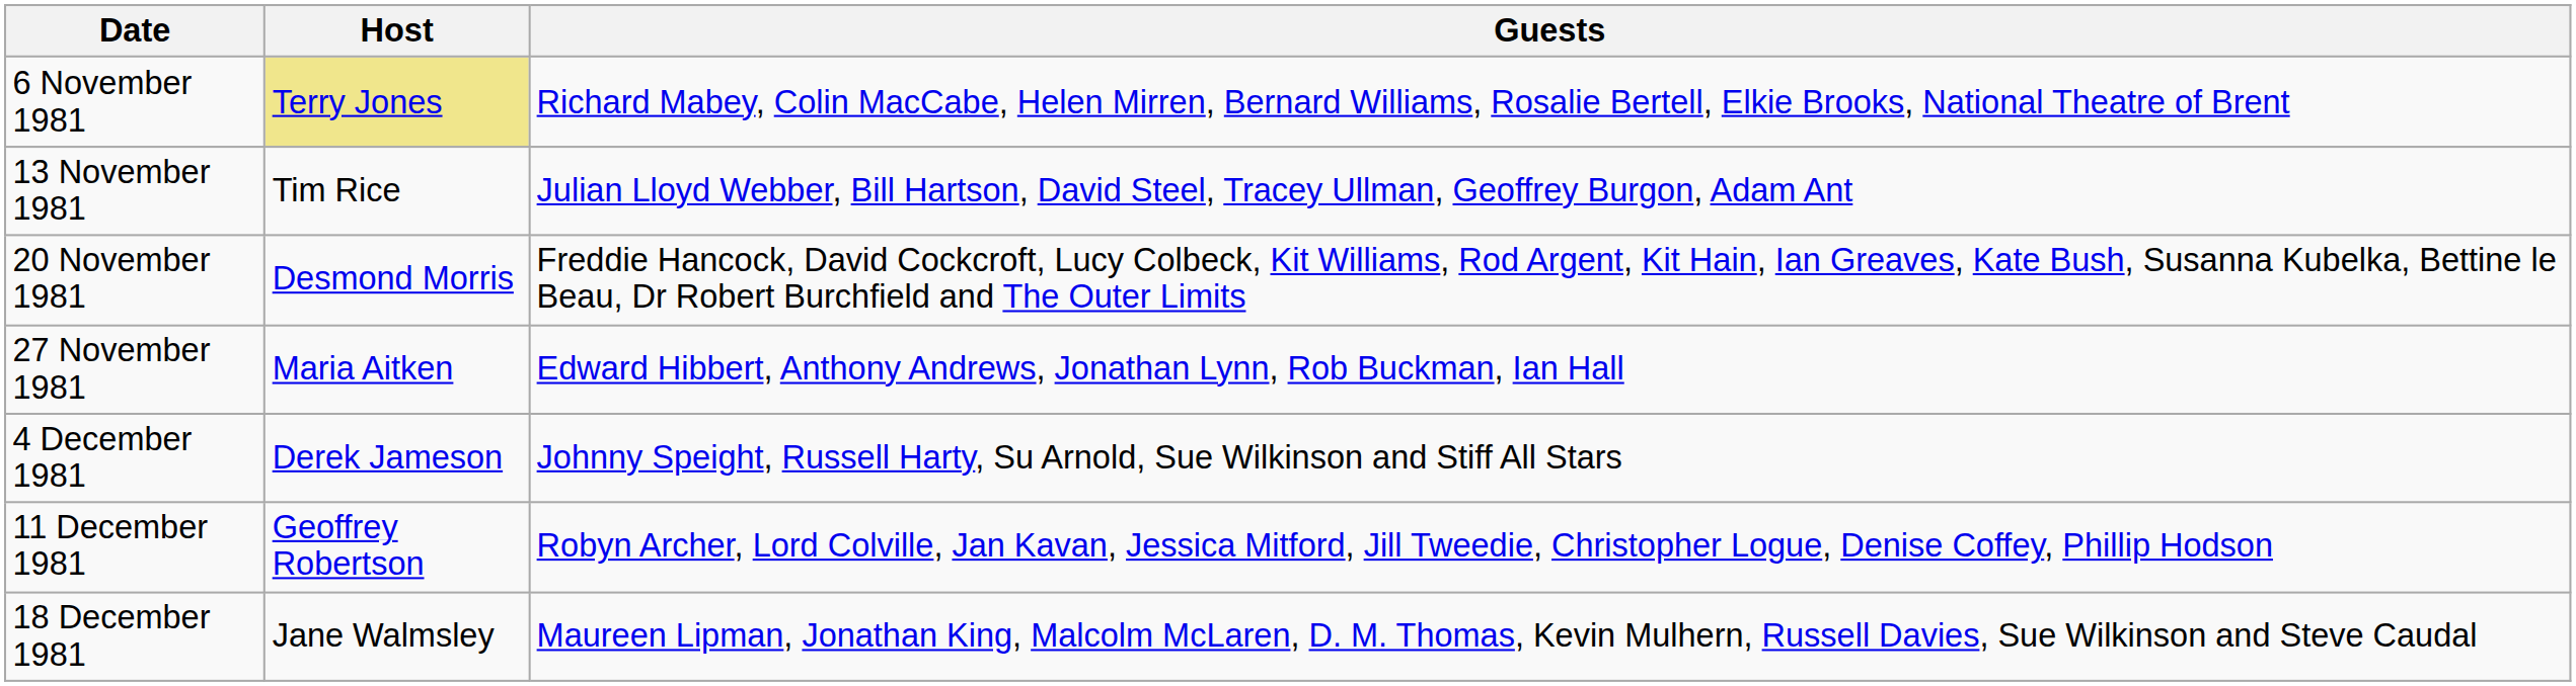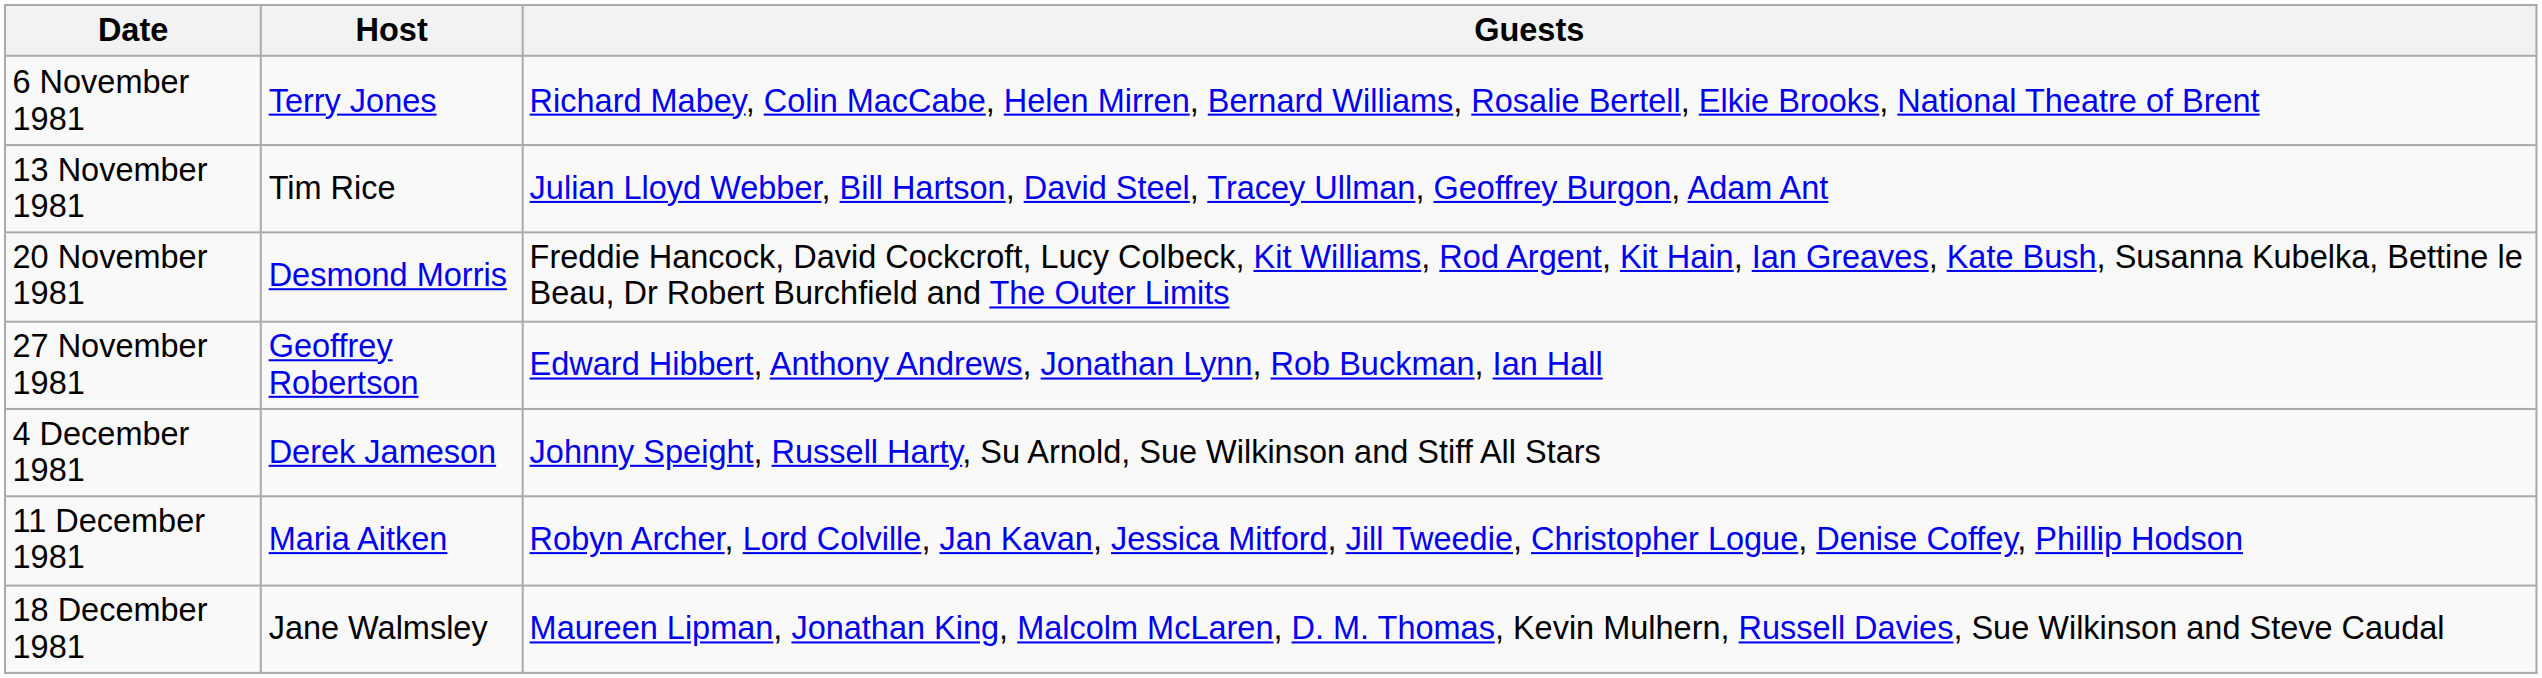 <table class="wikitable">
 <tr>
 <th>Date</th>
 <th>Host</th>
 <th>Guests</th>
 </tr>
 <tr>
 <td>6 November 1981</td>
-<td style="background: khaki;"><a href='#'>Terry Jones</a></td>
+<td><a href='#'>Terry Jones</a></td>
 <td><a href='#'>Richard Mabey</a>, <a href='#'>Colin MacCabe</a>, <a href='#'>Helen Mirren</a>, <a href='#'>Bernard Williams</a>, <a href='#'>Rosalie Bertell</a>, <a href='#'>Elkie Brooks</a>, <a href='#'>National Theatre of Brent</a></td>
 </tr>
 <tr>
 <td>13 November 1981</td>
 <td>Tim Rice</td>
 <td><a href='#'>Julian Lloyd Webber</a>, <a href='#'>Bill Hartson</a>, <a href='#'>David Steel</a>, <a href='#'>Tracey Ullman</a>, <a href='#'>Geoffrey Burgon</a>, <a href='#'>Adam Ant</a></td>
 </tr>
 <tr>
 <td>20 November 1981</td>
 <td><a href='#'>Desmond Morris</a></td>
 <td>Freddie Hancock, David Cockcroft, Lucy Colbeck, <a href='#'>Kit Williams</a>, <a href='#'>Rod Argent</a>, <a href='#'>Kit Hain</a>, <a href='#'>Ian Greaves</a>, <a href='#'>Kate Bush</a>, Susanna Kubelka, Bettine le Beau, Dr Robert Burchfield and <a href='#'>The Outer Limits</a></td>
 </tr>
 <tr>
 <td>27 November 1981</td>
-<td><a href='#'>Maria Aitken</a></td>
+<td><a href='#'>Geoffrey Robertson</a></td>
 <td><a href='#'>Edward Hibbert</a>, <a href='#'>Anthony Andrews</a>, <a href='#'>Jonathan Lynn</a>, <a href='#'>Rob Buckman</a>, <a href='#'>Ian Hall</a></td>
 </tr>
 <tr>
 <td>4 December 1981</td>
 <td><a href='#'>Derek Jameson</a></td>
 <td><a href='#'>Johnny Speight</a>, <a href='#'>Russell Harty</a>, Su Arnold, Sue Wilkinson and Stiff All Stars </td>
 </tr>
 <tr>
 <td>11 December 1981</td>
-<td><a href='#'>Geoffrey Robertson</a></td>
+<td><a href='#'>Maria Aitken</a></td>
 <td><a href='#'>Robyn Archer</a>, <a href='#'>Lord Colville</a>, <a href='#'>Jan Kavan</a>, <a href='#'>Jessica Mitford</a>, <a href='#'>Jill Tweedie</a>, <a href='#'>Christopher Logue</a>, <a href='#'>Denise Coffey</a>, <a href='#'>Phillip Hodson</a></td>
 </tr>
 <tr>
 <td>18 December 1981</td>
 <td>Jane Walmsley</td>
 <td><a href='#'>Maureen Lipman</a>, <a href='#'>Jonathan King</a>, <a href='#'>Malcolm McLaren</a>, <a href='#'>D. M. Thomas</a>, Kevin Mulhern, <a href='#'>Russell Davies</a>, Sue Wilkinson and Steve Caudal</td>
 </tr>
 </table>
